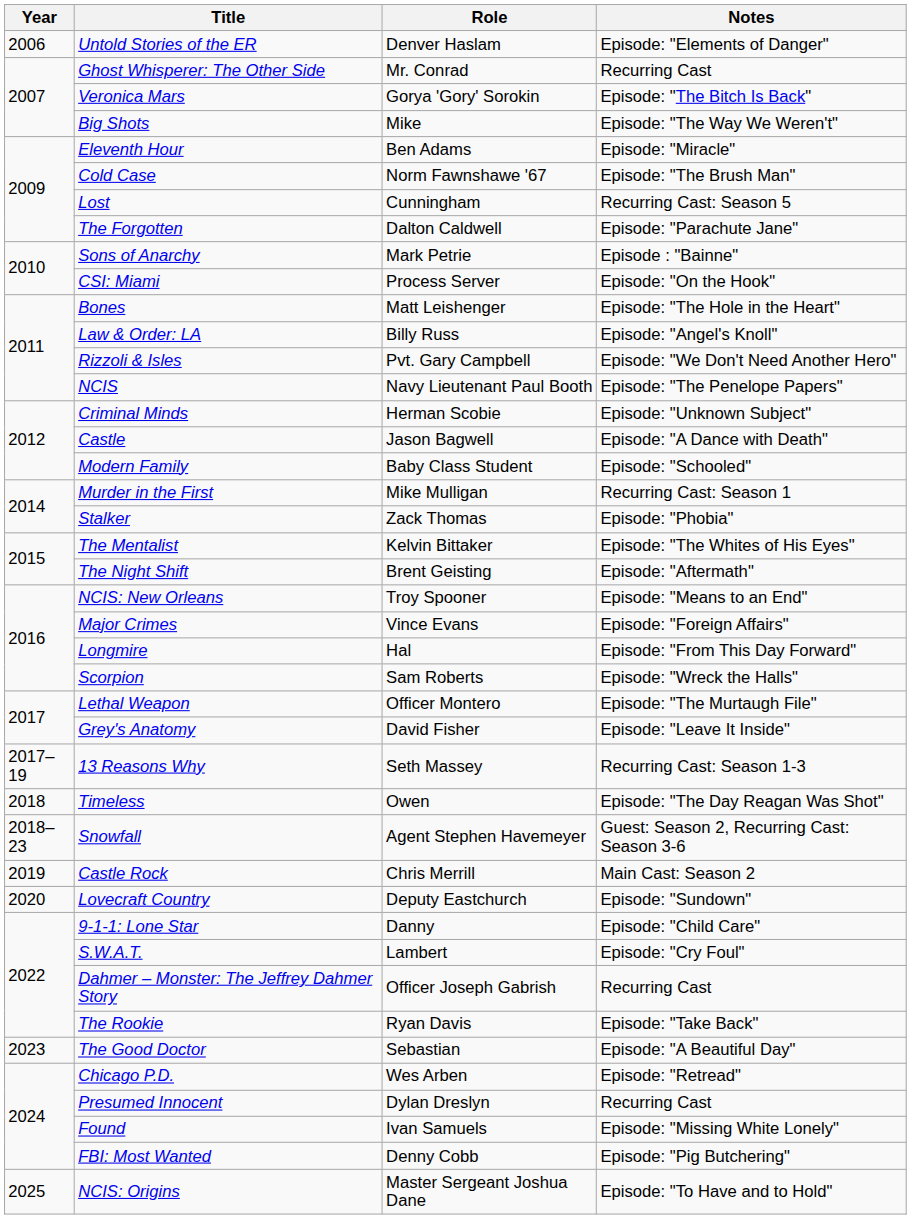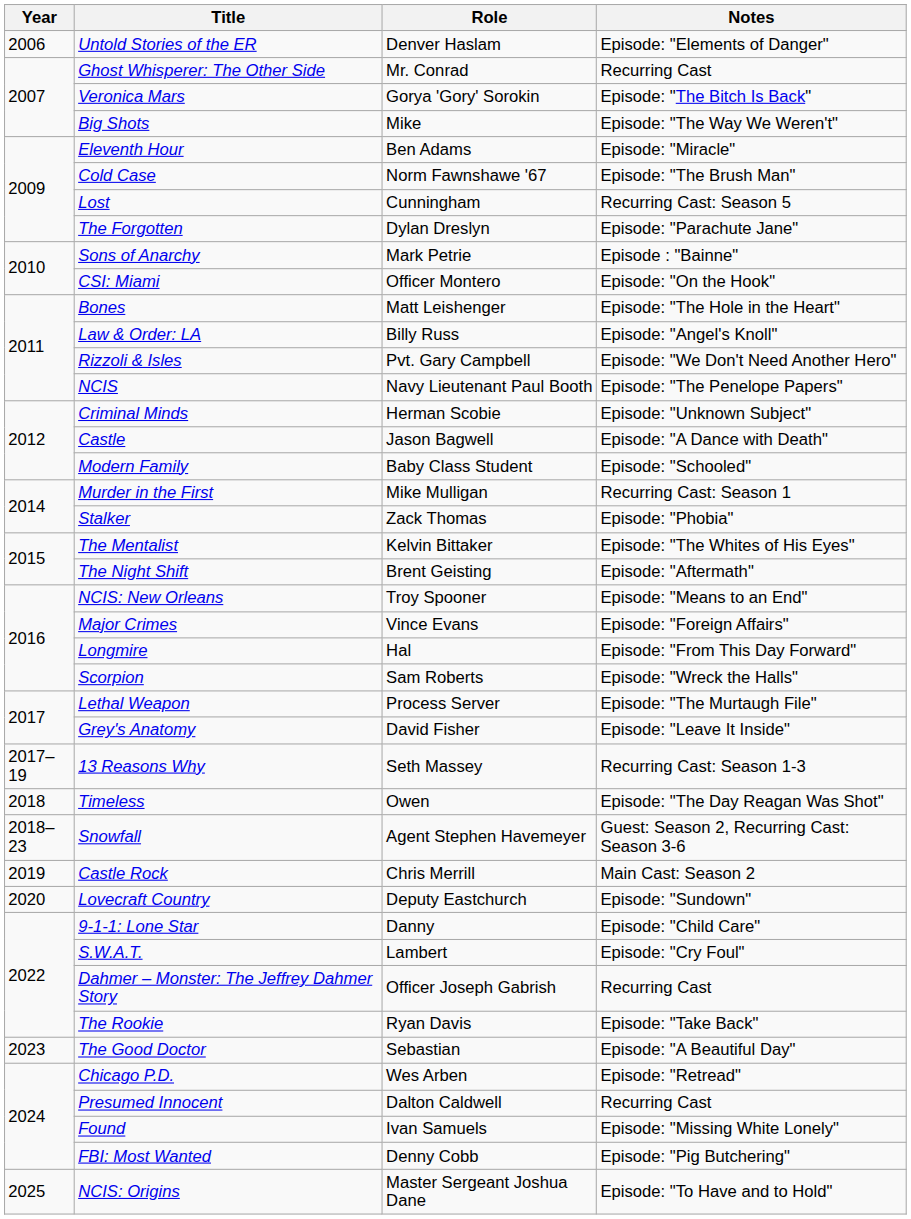 <table class="wikitable sortable">
 <tr>
 <th>Year</th>
 <th>Title</th>
 <th>Role</th>
 <th>Notes</th>
 </tr>
 <tr>
 <td>2006</td>
 <td><em><a href='#'>Untold Stories of the ER</a></em></td>
 <td>Denver Haslam</td>
 <td>Episode: "Elements of Danger"</td>
 </tr>
 <tr>
 <td rowspan="3">2007</td>
 <td><em><a href='#'>Ghost Whisperer: The Other Side</a></em></td>
 <td>Mr. Conrad</td>
 <td>Recurring Cast</td>
 </tr>
 <tr>
 <td><em><a href='#'>Veronica Mars</a></em></td>
 <td>Gorya 'Gory' Sorokin</td>
 <td>Episode: "<a href='#'>The Bitch Is Back</a>"</td>
 </tr>
 <tr>
 <td><em><a href='#'>Big Shots</a></em></td>
 <td>Mike</td>
 <td>Episode: "The Way We Weren't"</td>
 </tr>
 <tr>
 <td rowspan="4">2009</td>
 <td><em><a href='#'>Eleventh Hour</a></em></td>
 <td>Ben Adams</td>
 <td>Episode: "Miracle"</td>
 </tr>
 <tr>
 <td><em><a href='#'>Cold Case</a></em></td>
 <td>Norm Fawnshawe '67</td>
 <td>Episode: "The Brush Man"</td>
 </tr>
 <tr>
 <td><em><a href='#'>Lost</a></em></td>
 <td>Cunningham</td>
 <td>Recurring Cast: Season 5</td>
 </tr>
 <tr>
 <td><em><a href='#'>The Forgotten</a></em></td>
-<td>Dalton Caldwell</td>
+<td>Dylan Dreslyn</td>
 <td>Episode: "Parachute Jane"</td>
 </tr>
 <tr>
 <td rowspan="2">2010</td>
 <td><em><a href='#'>Sons of Anarchy</a></em></td>
 <td>Mark Petrie</td>
 <td>Episode : "Bainne"</td>
 </tr>
 <tr>
 <td><em><a href='#'>CSI: Miami</a></em></td>
-<td>Process Server</td>
+<td>Officer Montero</td>
 <td>Episode: "On the Hook"</td>
 </tr>
 <tr>
 <td rowspan="4">2011</td>
 <td><em><a href='#'>Bones</a></em></td>
 <td>Matt Leishenger</td>
 <td>Episode: "The Hole in the Heart"</td>
 </tr>
 <tr>
 <td><em><a href='#'>Law & Order: LA</a></em></td>
 <td>Billy Russ</td>
 <td>Episode: "Angel's Knoll"</td>
 </tr>
 <tr>
 <td><em><a href='#'>Rizzoli & Isles</a></em></td>
 <td>Pvt. Gary Campbell</td>
 <td>Episode: "We Don't Need Another Hero"</td>
 </tr>
 <tr>
 <td><em><a href='#'>NCIS</a></em></td>
 <td>Navy Lieutenant Paul Booth</td>
 <td>Episode: "The Penelope Papers"</td>
 </tr>
 <tr>
 <td rowspan="3">2012</td>
 <td><em><a href='#'>Criminal Minds</a></em></td>
 <td>Herman Scobie</td>
 <td>Episode: "Unknown Subject"</td>
 </tr>
 <tr>
 <td><em><a href='#'>Castle</a></em></td>
 <td>Jason Bagwell</td>
 <td>Episode: "A Dance with Death"</td>
 </tr>
 <tr>
 <td><em><a href='#'>Modern Family</a></em></td>
 <td>Baby Class Student</td>
 <td>Episode: "Schooled"</td>
 </tr>
 <tr>
 <td rowspan="2">2014</td>
 <td><em><a href='#'>Murder in the First</a></em></td>
 <td>Mike Mulligan</td>
 <td>Recurring Cast: Season 1</td>
 </tr>
 <tr>
 <td><em><a href='#'>Stalker</a></em></td>
 <td>Zack Thomas</td>
 <td>Episode: "Phobia"</td>
 </tr>
 <tr>
 <td rowspan="2">2015</td>
 <td><em><a href='#'>The Mentalist</a></em></td>
 <td>Kelvin Bittaker</td>
 <td>Episode: "The Whites of His Eyes"</td>
 </tr>
 <tr>
 <td><em><a href='#'>The Night Shift</a></em></td>
 <td>Brent Geisting</td>
 <td>Episode: "Aftermath"</td>
 </tr>
 <tr>
 <td rowspan="4">2016</td>
 <td><em><a href='#'>NCIS: New Orleans</a></em></td>
 <td>Troy Spooner</td>
 <td>Episode: "Means to an End"</td>
 </tr>
 <tr>
 <td><em><a href='#'>Major Crimes</a></em></td>
 <td>Vince Evans</td>
 <td>Episode: "Foreign Affairs"</td>
 </tr>
 <tr>
 <td><em><a href='#'>Longmire</a></em></td>
 <td>Hal</td>
 <td>Episode: "From This Day Forward"</td>
 </tr>
 <tr>
 <td><em><a href='#'>Scorpion</a></em></td>
 <td>Sam Roberts</td>
 <td>Episode: "Wreck the Halls"</td>
 </tr>
 <tr>
 <td rowspan="2">2017</td>
 <td><em><a href='#'>Lethal Weapon</a></em></td>
-<td>Officer Montero</td>
+<td>Process Server</td>
 <td>Episode: "The Murtaugh File"</td>
 </tr>
 <tr>
 <td><em><a href='#'>Grey's Anatomy</a></em></td>
 <td>David Fisher</td>
 <td>Episode: "Leave It Inside"</td>
 </tr>
 <tr>
 <td>2017–19</td>
 <td><em><a href='#'>13 Reasons Why</a></em></td>
 <td>Seth Massey</td>
 <td>Recurring Cast: Season 1-3</td>
 </tr>
 <tr>
 <td>2018</td>
 <td><em><a href='#'>Timeless</a></em></td>
 <td>Owen</td>
 <td>Episode: "The Day Reagan Was Shot"</td>
 </tr>
 <tr>
 <td>2018–23</td>
 <td><em><a href='#'>Snowfall</a></em></td>
 <td>Agent Stephen Havemeyer</td>
 <td>Guest: Season 2, Recurring Cast: Season 3-6</td>
 </tr>
 <tr>
 <td>2019</td>
 <td><em><a href='#'>Castle Rock</a></em></td>
 <td>Chris Merrill</td>
 <td>Main Cast: Season 2</td>
 </tr>
 <tr>
 <td>2020</td>
 <td><em><a href='#'>Lovecraft Country</a></em></td>
 <td>Deputy Eastchurch</td>
 <td>Episode: "Sundown"</td>
 </tr>
 <tr>
 <td rowspan="4">2022</td>
 <td><em><a href='#'>9-1-1: Lone Star</a></em></td>
 <td>Danny</td>
 <td>Episode: "Child Care"</td>
 </tr>
 <tr>
 <td><em><a href='#'>S.W.A.T.</a></em></td>
 <td>Lambert</td>
 <td>Episode: "Cry Foul"</td>
 </tr>
 <tr>
 <td><em><a href='#'>Dahmer – Monster: The Jeffrey Dahmer Story</a></em></td>
 <td>Officer Joseph Gabrish</td>
 <td>Recurring Cast</td>
 </tr>
 <tr>
 <td><em><a href='#'>The Rookie</a></em></td>
 <td>Ryan Davis</td>
 <td>Episode: "Take Back"</td>
 </tr>
 <tr>
 <td>2023</td>
 <td><em><a href='#'>The Good Doctor</a></em></td>
 <td>Sebastian</td>
 <td>Episode: "A Beautiful Day"</td>
 </tr>
 <tr>
 <td rowspan="4">2024</td>
 <td><em><a href='#'>Chicago P.D.</a></em></td>
 <td>Wes Arben</td>
 <td>Episode: "Retread"</td>
 </tr>
 <tr>
 <td><em><a href='#'>Presumed Innocent</a></em></td>
-<td>Dylan Dreslyn</td>
+<td>Dalton Caldwell</td>
 <td>Recurring Cast</td>
 </tr>
 <tr>
 <td><em><a href='#'>Found</a></em></td>
 <td>Ivan Samuels</td>
 <td>Episode: "Missing White Lonely"</td>
 </tr>
 <tr>
 <td><em><a href='#'>FBI: Most Wanted</a></em></td>
 <td>Denny Cobb</td>
 <td>Episode: "Pig Butchering"</td>
 </tr>
 <tr>
 <td>2025</td>
 <td><em><a href='#'>NCIS: Origins</a></em></td>
 <td>Master Sergeant Joshua Dane</td>
 <td>Episode: "To Have and to Hold"</td>
 </tr>
 </table>
